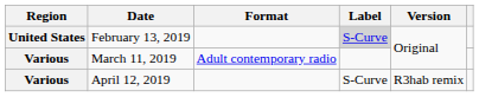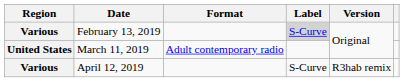 <table class="wikitable plainrowheaders">
 <tr>
 <th scope="col">Region</th>
 <th scope="col">Date</th>
 <th scope="col">Format</th>
 <th scope="col">Label</th>
 <th scope="col">Version</th>
 <th scope="col"></th>
 </tr>
 <tr>
-<th scope="row">United States</th>
+<th scope="row">Various</th>
 <td>February 13, 2019</td>
 <td></td>
 <td style="background: lightgrey;"><a href='#'>S-Curve</a></td>
 <td rowspan="2">Original</td>
 <td></td>
 </tr>
 <tr>
-<th scope="row">Various</th>
+<th scope="row">United States</th>
 <td>March 11, 2019</td>
 <td><a href='#'>Adult contemporary radio</a></td>
 <td></td>
 <td></td>
 </tr>
 <tr>
 <th scope="row">Various</th>
 <td>April 12, 2019</td>
 <td></td>
 <td>S-Curve</td>
 <td>R3hab remix</td>
 <td></td>
 </tr>
 </table>
